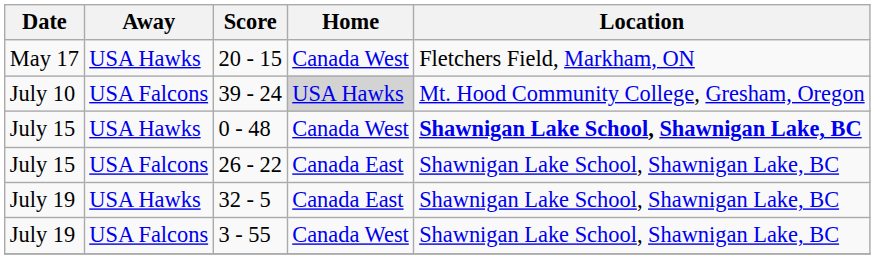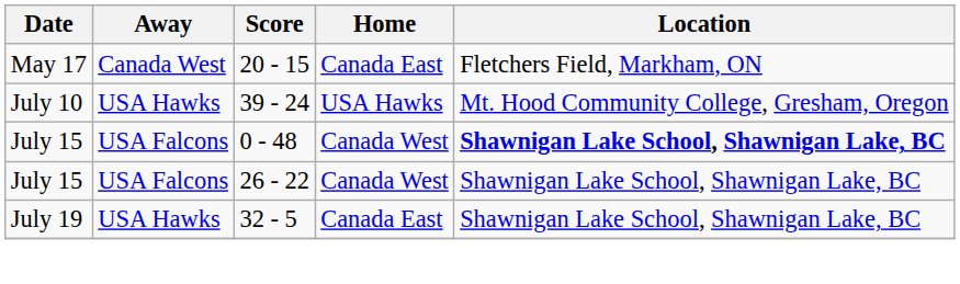 <table class="wikitable">
 <tr>
 <th><strong>Date</strong></th>
 <th><strong>Away</strong></th>
 <th><strong>Score</strong></th>
 <th><strong>Home</strong></th>
 <th><strong>Location</strong></th>
 </tr>
 <tr>
 <td>May 17</td>
-<td><a href='#'>USA Hawks</a></td>
+<td><a href='#'>Canada West</a></td>
 <td>20 - 15</td>
-<td><a href='#'>Canada West</a></td>
+<td><a href='#'>Canada East</a></td>
 <td>Fletchers Field, <a href='#'>Markham, ON</a></td>
 </tr>
 <tr>
 <td>July 10</td>
-<td><a href='#'>USA Falcons</a></td>
+<td><a href='#'>USA Hawks</a></td>
 <td>39 - 24</td>
-<td style="background: lightgrey;"><a href='#'>USA Hawks</a></td>
+<td><a href='#'>USA Hawks</a></td>
 <td><a href='#'>Mt. Hood Community College</a>, <a href='#'>Gresham, Oregon</a></td>
 </tr>
 <tr>
 <td>July 15</td>
-<td><a href='#'>USA Hawks</a></td>
+<td><a href='#'>USA Falcons</a></td>
 <td>0 - 48</td>
 <td><a href='#'>Canada West</a></td>
 <td><strong><a href='#'>Shawnigan Lake School</a>, <a href='#'>Shawnigan Lake, BC</a></strong></td>
 </tr>
 <tr>
 <td>July 15</td>
 <td><a href='#'>USA Falcons</a></td>
 <td>26 - 22</td>
-<td><a href='#'>Canada East</a></td>
+<td><a href='#'>Canada West</a></td>
 <td><a href='#'>Shawnigan Lake School</a>, <a href='#'>Shawnigan Lake, BC</a></td>
 </tr>
 <tr>
 <td>July 19</td>
 <td><a href='#'>USA Hawks</a></td>
 <td>32 - 5</td>
 <td><a href='#'>Canada East</a></td>
 <td><a href='#'>Shawnigan Lake School</a>, <a href='#'>Shawnigan Lake, BC</a></td>
 </tr>
 <tr>
-<td>July 19</td>
-<td><a href='#'>USA Falcons</a></td>
-<td>3 - 55</td>
-<td><a href='#'>Canada West</a></td>
-<td><a href='#'>Shawnigan Lake School</a>, <a href='#'>Shawnigan Lake, BC</a></td>
-</tr>
-<tr>
 </tr>
 </table>
